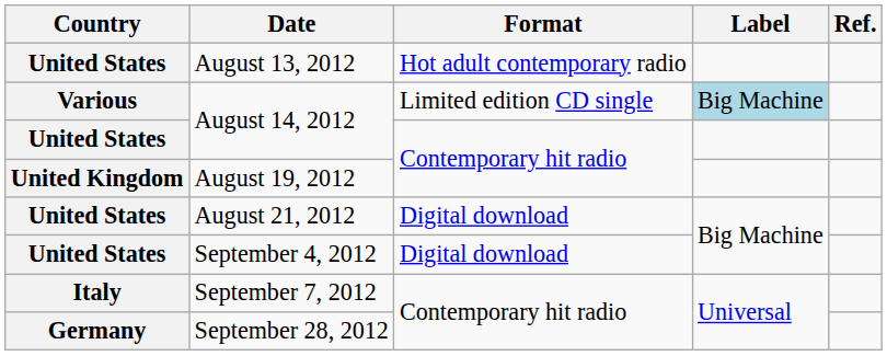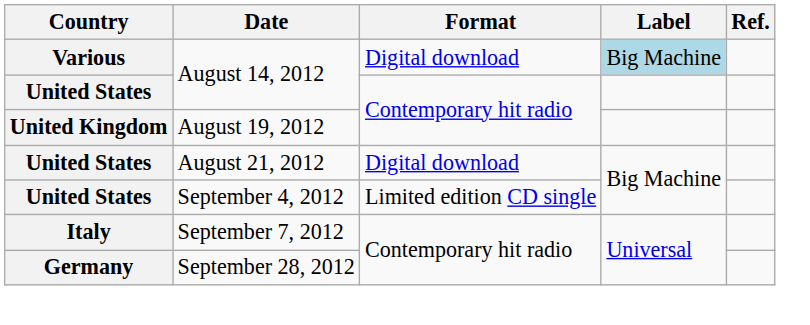 <table class="wikitable plainrowheaders">
 <tr>
 <th scope="col">Country</th>
 <th scope="col">Date</th>
 <th scope="col">Format</th>
 <th scope="col">Label</th>
 <th scope="col">Ref.</th>
 </tr>
 <tr>
-<th scope="row">United States</th>
-<td>August 13, 2012</td>
-<td><a href='#'>Hot adult contemporary</a> radio</td>
-<td></td>
-<td style="text-align:center;"></td>
-</tr>
-<tr>
 <th scope="row">Various</th>
 <td rowspan="2">August 14, 2012</td>
-<td>Limited edition <a href='#'>CD single</a></td>
+<td><a href='#'>Digital download</a></td>
 <td style="background: lightblue;">Big Machine</td>
 <td style="text-align:center;"></td>
 </tr>
 <tr>
 <th scope="row">United States</th>
 <td rowspan="2"><a href='#'>Contemporary hit radio</a></td>
 <td></td>
 <td style="text-align:center;"></td>
 </tr>
 <tr>
 <th scope="row">United Kingdom</th>
 <td>August 19, 2012</td>
 <td></td>
 <td style="text-align:center;"></td>
 </tr>
 <tr>
 <th scope="row">United States</th>
 <td>August 21, 2012</td>
 <td><a href='#'>Digital download</a></td>
 <td rowspan="2">Big Machine</td>
 <td style="text-align:center;"></td>
 </tr>
 <tr>
 <th scope="row">United States</th>
 <td>September 4, 2012</td>
-<td><a href='#'>Digital download</a></td>
+<td>Limited edition <a href='#'>CD single</a></td>
 <td style="text-align:center;"></td>
 </tr>
 <tr>
 <th scope="row">Italy</th>
 <td>September 7, 2012</td>
 <td rowspan="2">Contemporary hit radio</td>
 <td rowspan="2"><a href='#'>Universal</a></td>
 <td style="text-align:center;"></td>
 </tr>
 <tr>
 <th scope="row">Germany</th>
 <td>September 28, 2012</td>
 <td style="text-align:center;"></td>
 </tr>
 </table>
